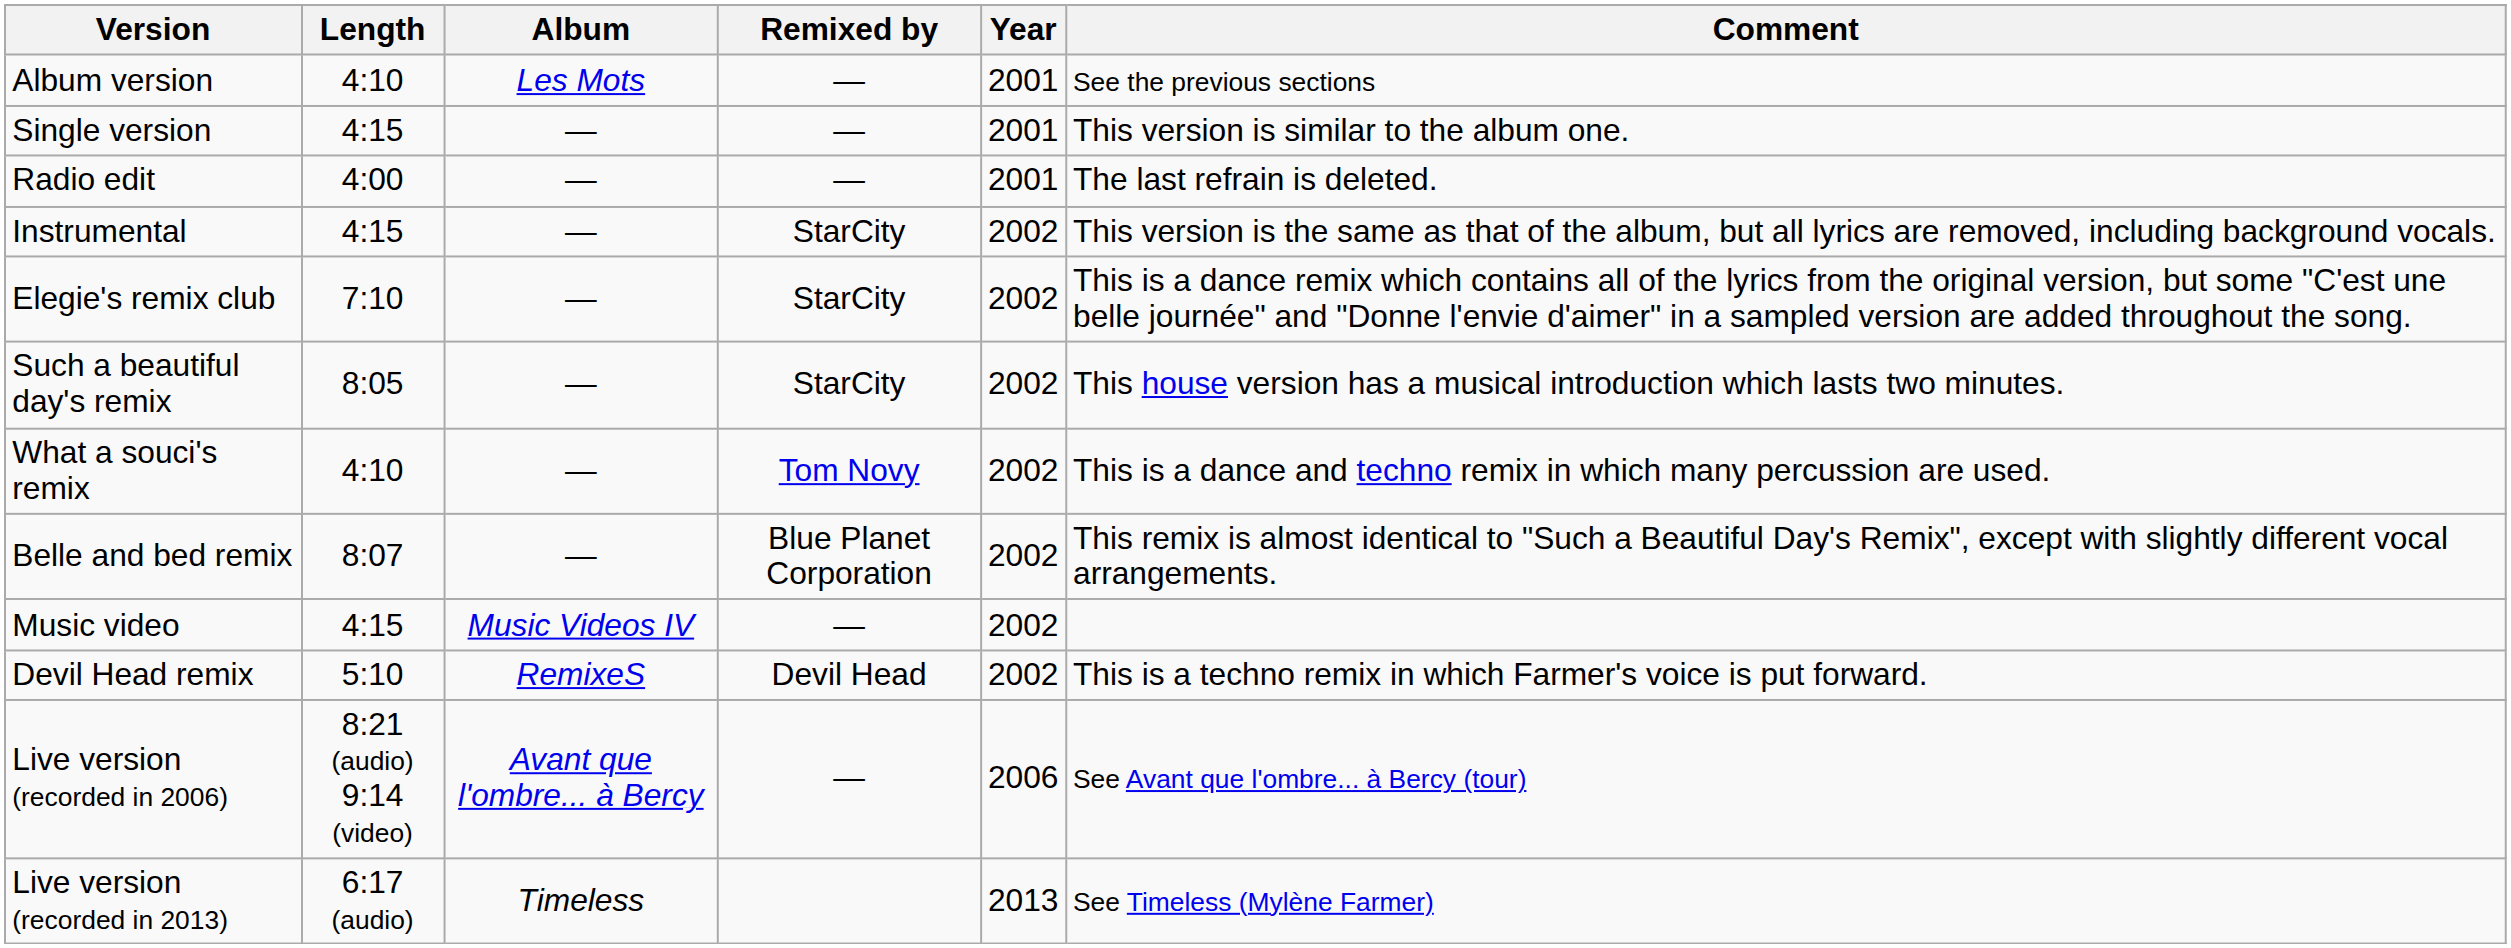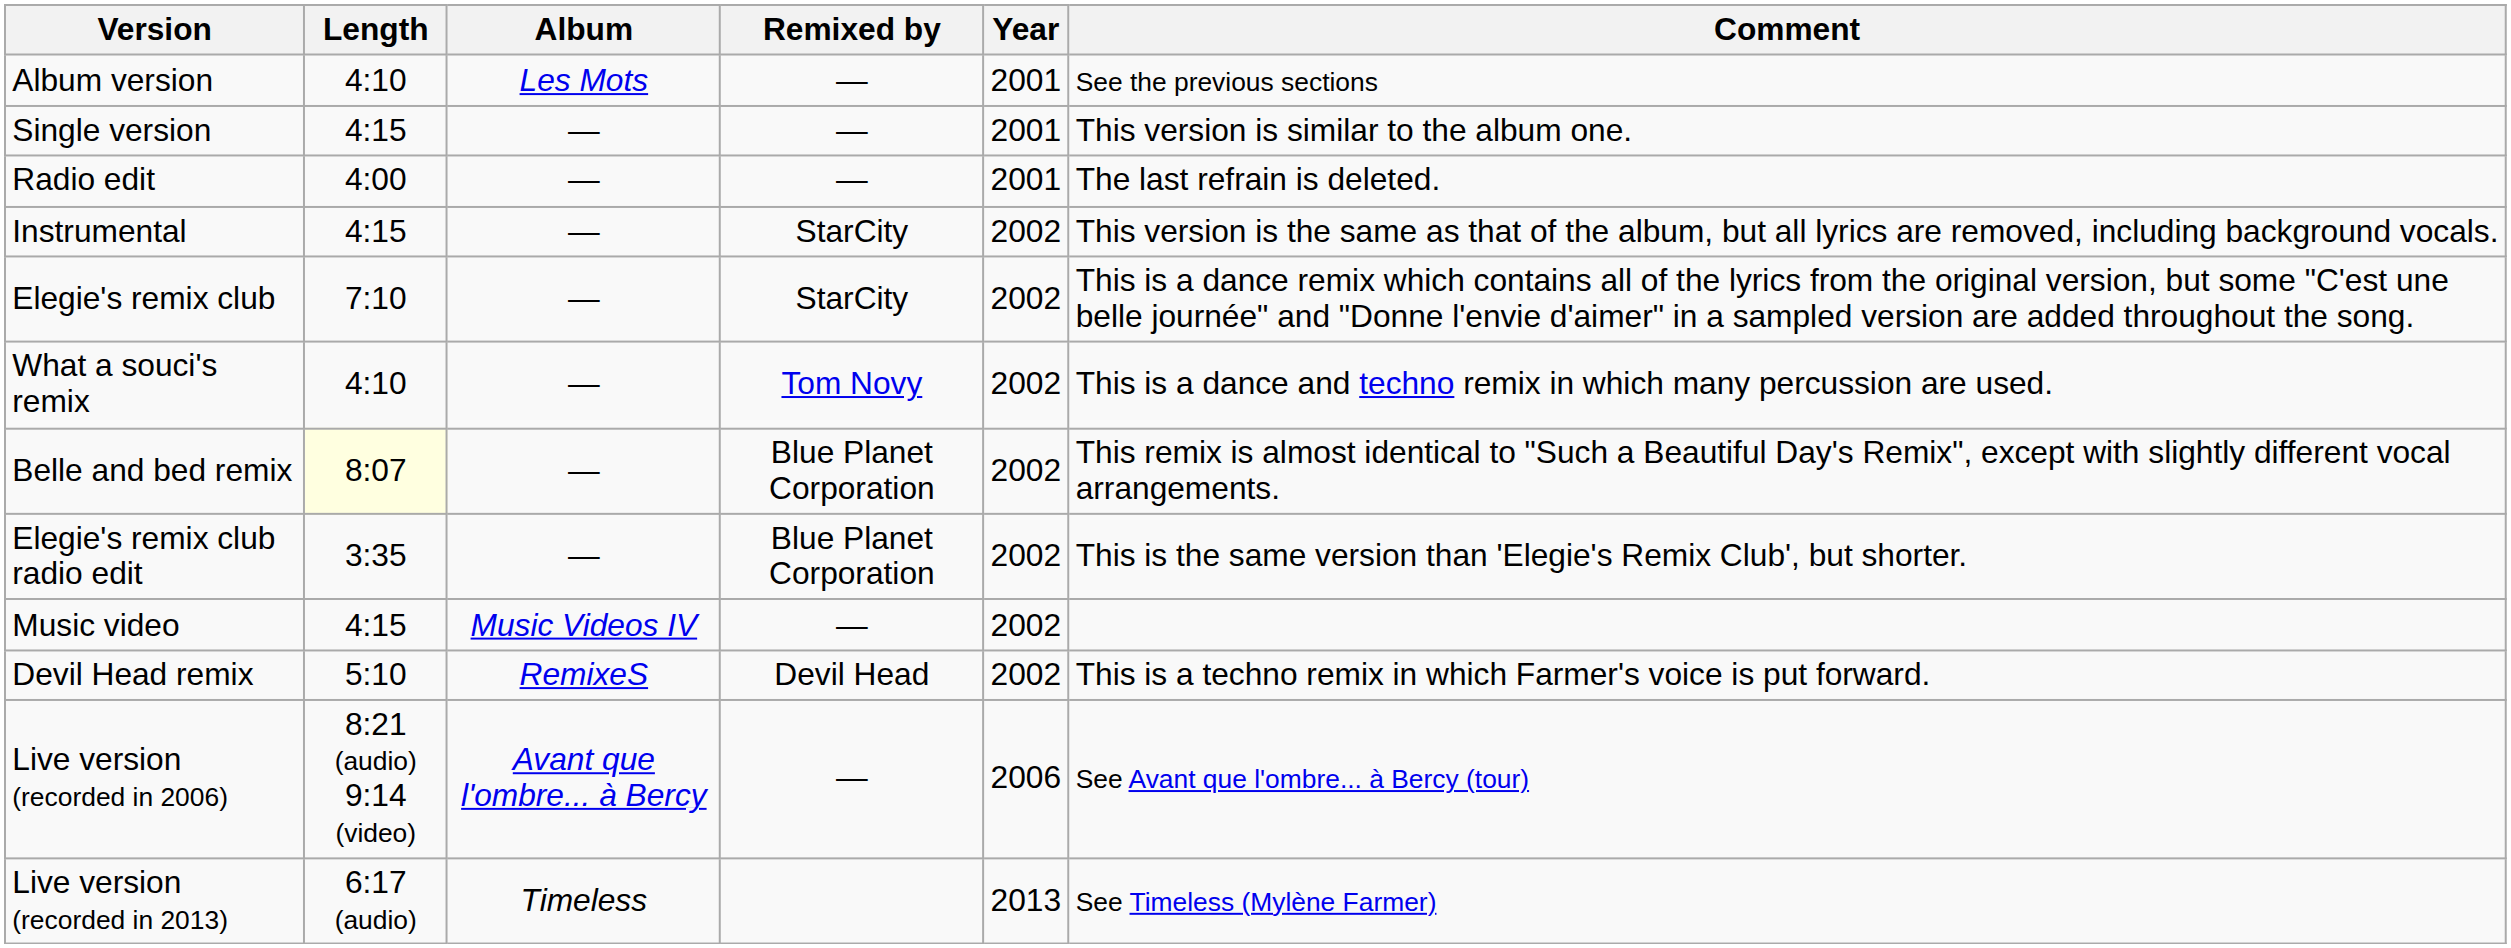 <table class="wikitable sortable" width="100%" border="1">
 <tr>
 <th>Version</th>
 <th>Length</th>
 <th>Album</th>
 <th>Remixed by</th>
 <th>Year</th>
 <th>Comment</th>
 </tr>
 <tr>
 <td>Album version</td>
 <td align="center">4:10</td>
 <td align="center"><em><a href='#'>Les Mots</a></em></td>
 <td align="center">—</td>
 <td align="center">2001</td>
 <td><small>See the previous sections</small></td>
 </tr>
 <tr>
 <td>Single version</td>
 <td align="center">4:15</td>
 <td align="center">—</td>
 <td align="center">—</td>
 <td align="center">2001</td>
 <td>This version is similar to the album one.</td>
 </tr>
 <tr>
 <td>Radio edit</td>
 <td align="center">4:00</td>
 <td align="center">—</td>
 <td align="center">—</td>
 <td align="center">2001</td>
 <td>The last refrain is deleted.</td>
 </tr>
 <tr>
 <td>Instrumental</td>
 <td align="center">4:15</td>
 <td align="center">—</td>
 <td align="center">StarCity</td>
 <td align="center">2002</td>
 <td>This version is the same as that of the album, but all lyrics are removed, including background vocals.</td>
 </tr>
 <tr>
 <td>Elegie's remix club</td>
 <td align="center">7:10</td>
 <td align="center">—</td>
 <td align="center">StarCity</td>
 <td align="center">2002</td>
 <td>This is a dance remix which contains all of the lyrics from the original version, but some "C'est une belle journée" and "Donne l'envie d'aimer" in a sampled version are added throughout the song.</td>
 </tr>
 <tr>
-<td>Such a beautiful day's remix</td>
-<td align="center">8:05</td>
-<td align="center">—</td>
-<td align="center">StarCity</td>
-<td align="center">2002</td>
-<td>This <a href='#'>house</a> version has a musical introduction which lasts two minutes.</td>
-</tr>
-<tr>
 <td>What a souci's remix</td>
 <td align="center">4:10</td>
 <td align="center">—</td>
 <td align="center"><a href='#'>Tom Novy</a></td>
 <td align="center">2002</td>
 <td>This is a dance and <a href='#'>techno</a> remix in which many percussion are used.</td>
 </tr>
 <tr>
 <td>Belle and bed remix</td>
-<td align="center">8:07</td>
+<td align="center" style="background: lightyellow;">8:07</td>
 <td align="center">—</td>
 <td align="center">Blue Planet Corporation</td>
 <td align="center">2002</td>
 <td>This remix is almost identical to "Such a Beautiful Day's Remix", except with slightly different vocal arrangements.</td>
+</tr>
+<tr>
+<td>Elegie's remix club radio edit</td>
+<td align="center">3:35</td>
+<td align="center">—</td>
+<td align="center">Blue Planet Corporation</td>
+<td align="center">2002</td>
+<td>This is the same version than 'Elegie's Remix Club', but shorter.</td>
 </tr>
 <tr>
 <td>Music video</td>
 <td align="center">4:15</td>
 <td align="center"><em><a href='#'>Music Videos IV</a></em></td>
 <td align="center">—</td>
 <td align="center">2002</td>
 <td></td>
 </tr>
 <tr>
 <td>Devil Head remix</td>
 <td align="center">5:10</td>
 <td align="center"><em><a href='#'>RemixeS</a></em></td>
 <td align="center">Devil Head</td>
 <td align="center">2002</td>
 <td>This is a techno remix in which Farmer's voice is put forward.</td>
 </tr>
 <tr>
 <td>Live version <br><small>(recorded in 2006)</small></td>
 <td align="center">8:21 <small>(audio)</small> <br> 9:14 <small>(video)</small></td>
 <td align="center"><em><a href='#'>Avant que l'ombre... à Bercy</a></em></td>
 <td align="center">—</td>
 <td align="center">2006</td>
 <td><small>See <a href='#'>Avant que l'ombre... à Bercy (tour)</a></small></td>
 </tr>
 <tr>
 <td>Live version <br><small>(recorded in 2013)</small></td>
 <td align="center">6:17 <small>(audio)</small></td>
 <td align="center"><em>Timeless</em></td>
 <td align="center"></td>
 <td align="center">2013</td>
 <td><small>See <a href='#'>Timeless (Mylène Farmer)</a></small></td>
 </tr>
 </table>
